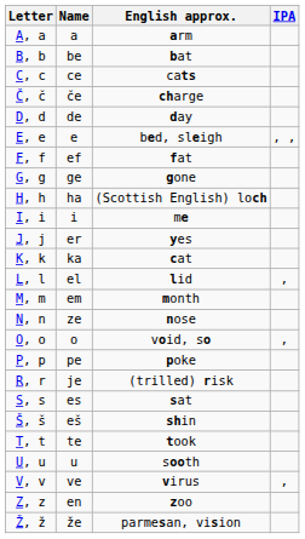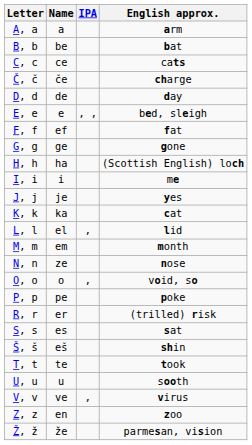 <table class="wikitable" style="text-align:center;">
 <tr>
 <th>Letter</th>
 <th>Name</th>
+<th><a href='#'>IPA</a></th>
 <th>English approx.</th>
-<th><a href='#'>IPA</a></th>
 </tr>
 <tr>
 <td><a href='#'>A</a>, a</td>
 <td>a</td>
+<td></td>
 <td><strong>a</strong>rm</td>
-<td></td>
 </tr>
 <tr>
 <td><a href='#'>B</a>, b</td>
 <td>be</td>
+<td></td>
 <td><strong>b</strong>at</td>
-<td></td>
 </tr>
 <tr>
 <td><a href='#'>C</a>, c</td>
 <td>ce</td>
+<td></td>
 <td>ca<strong>ts</strong></td>
-<td></td>
 </tr>
 <tr>
 <td><a href='#'>Č</a>, č</td>
 <td>če</td>
+<td></td>
 <td><strong>ch</strong>arge</td>
-<td></td>
 </tr>
 <tr>
 <td><a href='#'>D</a>, d</td>
 <td>de</td>
+<td></td>
 <td><strong>d</strong>ay</td>
-<td></td>
 </tr>
 <tr>
 <td><a href='#'>E</a>, e</td>
 <td>e</td>
+<td>, , </td>
 <td>b<strong>e</strong>d, sl<strong>e</strong>igh</td>
-<td>, , </td>
 </tr>
 <tr>
 <td><a href='#'>F</a>, f</td>
 <td>ef</td>
+<td></td>
 <td><strong>f</strong>at</td>
-<td></td>
 </tr>
 <tr>
 <td><a href='#'>G</a>, g</td>
 <td>ge</td>
+<td></td>
 <td><strong>g</strong>one</td>
-<td></td>
 </tr>
 <tr>
 <td><a href='#'>H</a>, h</td>
 <td>ha</td>
+<td></td>
 <td>(Scottish English) lo<strong>ch</strong></td>
-<td></td>
 </tr>
 <tr>
 <td><a href='#'>I</a>, i</td>
 <td>i</td>
+<td></td>
 <td>m<strong>e</strong></td>
-<td></td>
 </tr>
 <tr>
 <td><a href='#'>J</a>, j</td>
-<td>er</td>
+<td>je</td>
+<td></td>
 <td><strong>y</strong>es</td>
-<td></td>
 </tr>
 <tr>
 <td><a href='#'>K</a>, k</td>
 <td>ka</td>
+<td></td>
 <td><strong>c</strong>at</td>
-<td></td>
 </tr>
 <tr>
 <td><a href='#'>L</a>, l</td>
 <td>el</td>
+<td>, </td>
 <td><strong>l</strong>id</td>
-<td>, </td>
 </tr>
 <tr>
 <td><a href='#'>M</a>, m</td>
 <td>em</td>
+<td></td>
 <td><strong>m</strong>onth</td>
-<td></td>
 </tr>
 <tr>
 <td><a href='#'>N</a>, n</td>
 <td>ze</td>
+<td></td>
 <td><strong>n</strong>ose</td>
-<td></td>
 </tr>
 <tr>
 <td><a href='#'>O</a>, o</td>
 <td>o</td>
+<td>, </td>
 <td>v<strong>o</strong>id, s<strong>o</strong></td>
-<td>, </td>
 </tr>
 <tr>
 <td><a href='#'>P</a>, p</td>
 <td>pe</td>
+<td></td>
 <td><strong>p</strong>oke</td>
-<td></td>
 </tr>
 <tr>
 <td><a href='#'>R</a>, r</td>
-<td>je</td>
+<td>er</td>
+<td></td>
 <td>(trilled) <strong>r</strong>isk</td>
-<td></td>
 </tr>
 <tr>
 <td><a href='#'>S</a>, s</td>
 <td>es</td>
+<td></td>
 <td><strong>s</strong>at</td>
-<td></td>
 </tr>
 <tr>
 <td><a href='#'>Š</a>, š</td>
 <td>eš</td>
+<td></td>
 <td><strong>sh</strong>in</td>
-<td></td>
 </tr>
 <tr>
 <td><a href='#'>T</a>, t</td>
 <td>te</td>
+<td></td>
 <td><strong>t</strong>ook</td>
-<td></td>
 </tr>
 <tr>
 <td><a href='#'>U</a>, u</td>
 <td>u</td>
+<td></td>
 <td>s<strong>oo</strong>th</td>
-<td></td>
 </tr>
 <tr>
 <td><a href='#'>V</a>, v</td>
 <td>ve</td>
+<td>, </td>
 <td><strong>v</strong>irus</td>
-<td>, </td>
 </tr>
 <tr>
 <td><a href='#'>Z</a>, z</td>
 <td>en</td>
+<td></td>
 <td><strong>z</strong>oo</td>
-<td></td>
 </tr>
 <tr>
 <td><a href='#'>Ž</a>, ž</td>
 <td>že</td>
+<td></td>
 <td>parme<strong>s</strong>an, vi<strong>s</strong>ion</td>
-<td></td>
 </tr>
 </table>
